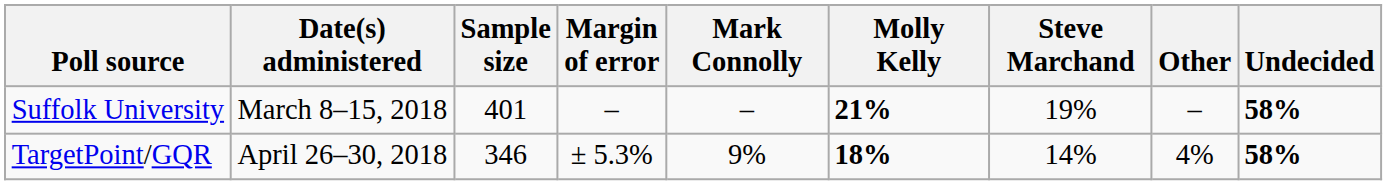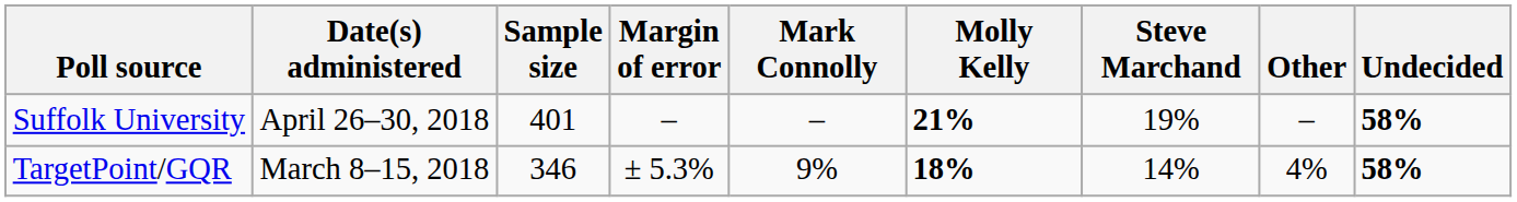 <table class="wikitable" style="font-size:90%;">
 <tr valign=bottom>
 <th>Poll source</th>
 <th>Date(s)<br>administered</th>
 <th>Sample<br>size</th>
 <th>Margin<br>of error</th>
 <th style="width:75px;">Mark<br>Connolly</th>
 <th style="width:75px;">Molly<br>Kelly</th>
 <th style="width:75px;">Steve<br>Marchand</th>
 <th>Other</th>
 <th>Undecided</th>
 </tr>
 <tr>
 <td><a href='#'>Suffolk University</a></td>
-<td align=center>March 8–15, 2018</td>
+<td align=center>April 26–30, 2018</td>
 <td align=center>401</td>
 <td align=center>–</td>
 <td align=center>–</td>
 <td><strong>21%</strong></td>
 <td align=center>19%</td>
 <td align=center>–</td>
 <td><strong>58%</strong></td>
 </tr>
 <tr>
 <td><a href='#'>TargetPoint</a>/<a href='#'>GQR</a></td>
-<td align=center>April 26–30, 2018</td>
+<td align=center>March 8–15, 2018</td>
 <td align=center>346</td>
 <td align=center>± 5.3%</td>
 <td align=center>9%</td>
 <td><strong>18%</strong></td>
 <td align=center>14%</td>
 <td align=center>4%</td>
 <td><strong>58%</strong></td>
 </tr>
 </table>
